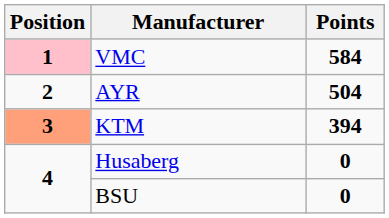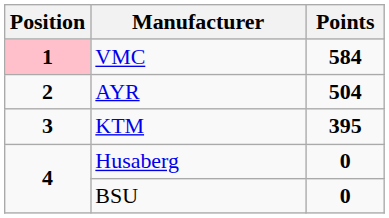 <table class="wikitable">
 <tr>
 <th width="50">Position</th>
 <th width="150">Manufacturer</th>
 <th width="50">Points</th>
 </tr>
 <tr align="center">
 <td style="background: pink;"><strong>1</strong></td>
 <td align="left"><a href='#'>VMC</a></td>
 <td><strong>584</strong></td>
 </tr>
 <tr align="center">
 <td><strong>2</strong></td>
 <td align="left"><a href='#'>AYR</a></td>
 <td><strong>504</strong></td>
 </tr>
 <tr align="center">
-<td style="background: lightsalmon;"><strong>3</strong></td>
+<td><strong>3</strong></td>
 <td align="left"><a href='#'>KTM</a></td>
-<td><strong>394</strong></td>
+<td><strong>395</strong></td>
 </tr>
 <tr align="center">
 <td rowspan=2><strong>4</strong></td>
 <td align="left"><a href='#'>Husaberg</a></td>
 <td><strong>0</strong></td>
 </tr>
 <tr align="center">
 <td align="left">BSU</td>
 <td><strong>0</strong></td>
 </tr>
 </table>
